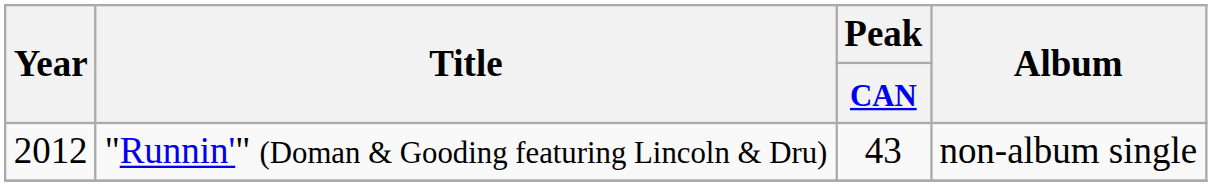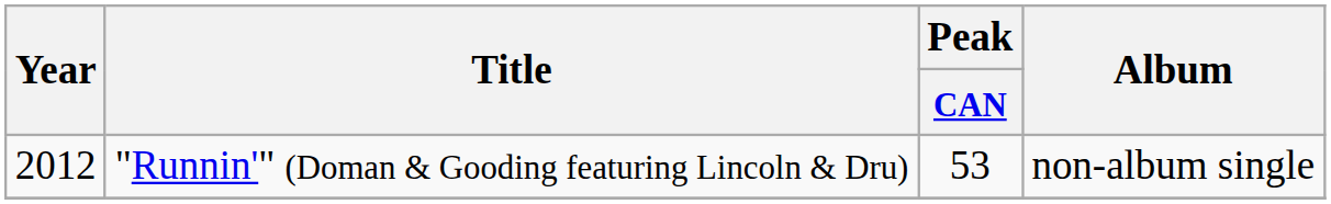 <table class="wikitable">
 <tr>
 <th rowspan="2">Year</th>
 <th rowspan="2">Title</th>
 <th>Peak</th>
 <th rowspan="2">Album</th>
 </tr>
 <tr>
 <th style="width:30px;"><small><a href='#'>CAN</a></small></th>
 </tr>
 <tr>
 <td rowspan="1">2012</td>
 <td>"<a href='#'>Runnin'</a>" <small>(Doman & Gooding featuring Lincoln & Dru)</small></td>
-<td style="text-align:center;">43</td>
+<td style="text-align:center;">53</td>
 <td style="text-align:left;" rowspan="1">non-album single</td>
 </tr>
 <tr>
 </tr>
 </table>
